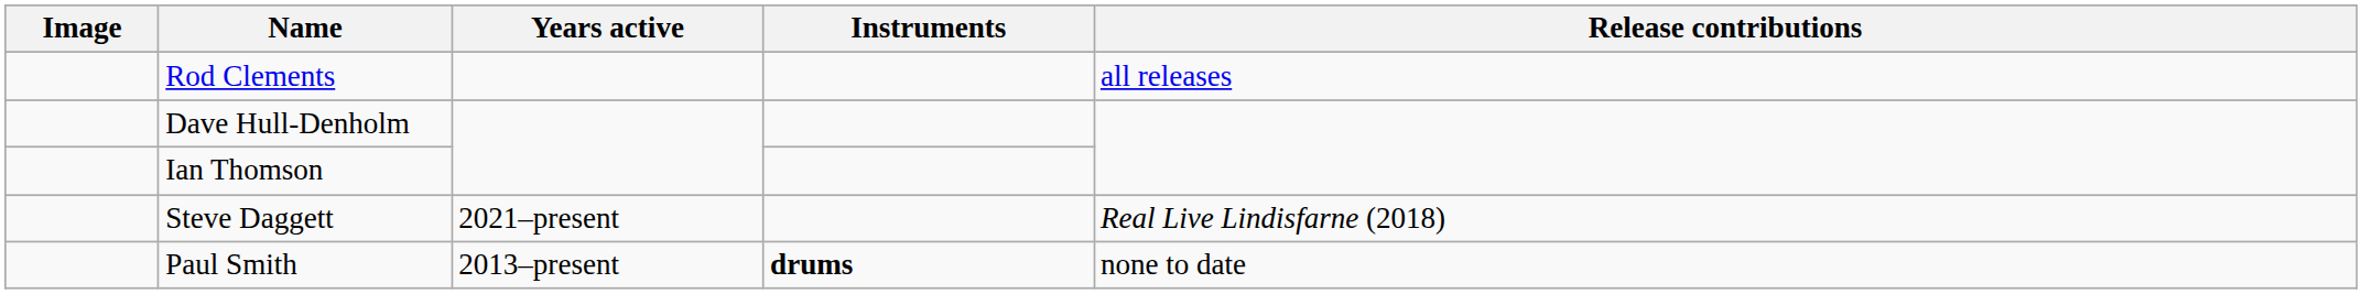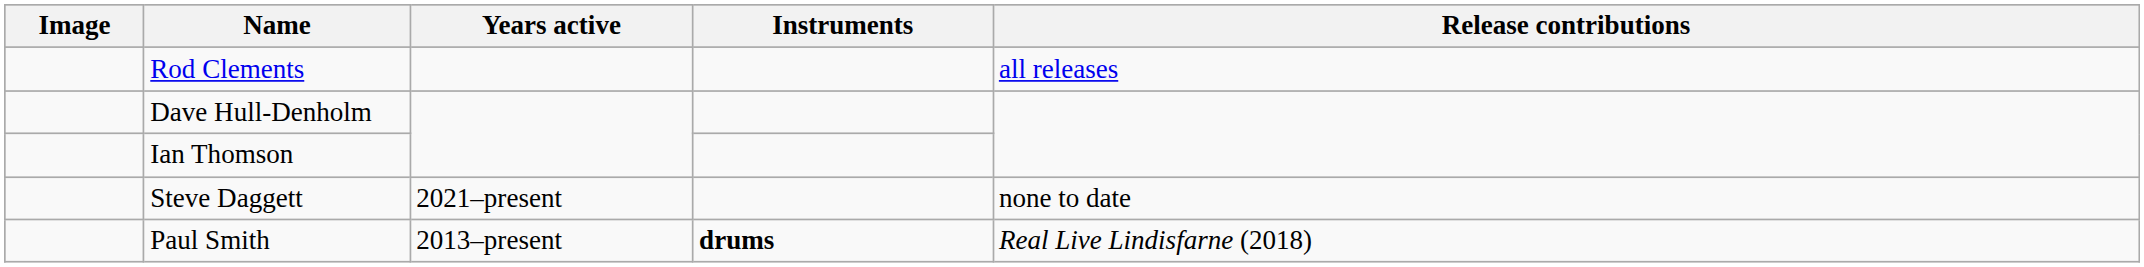 <table class="wikitable" width="100%" border="1">
 <tr>
 <th width="75">Image</th>
 <th width="150">Name</th>
 <th width="160">Years active</th>
 <th width="170">Instruments</th>
 <th>Release contributions</th>
 </tr>
 <tr>
 <td></td>
 <td><a href='#'>Rod Clements</a></td>
 <td></td>
 <td></td>
 <td><a href='#'>all releases</a></td>
 </tr>
 <tr>
 <td></td>
 <td>Dave Hull-Denholm</td>
 <td rowspan="2"></td>
 <td></td>
 <td rowspan="2"></td>
 </tr>
 <tr>
 <td></td>
 <td>Ian Thomson</td>
 <td></td>
 </tr>
 <tr>
 <td></td>
 <td>Steve Daggett</td>
 <td>2021–present</td>
 <td></td>
-<td><em>Real Live Lindisfarne</em> (2018)</td>
+<td>none to date</td>
 </tr>
 <tr>
 <td></td>
 <td>Paul Smith</td>
 <td>2013–present </td>
 <td><strong>drums</strong></td>
-<td>none to date</td>
+<td><em>Real Live Lindisfarne</em> (2018)</td>
 </tr>
 </table>
